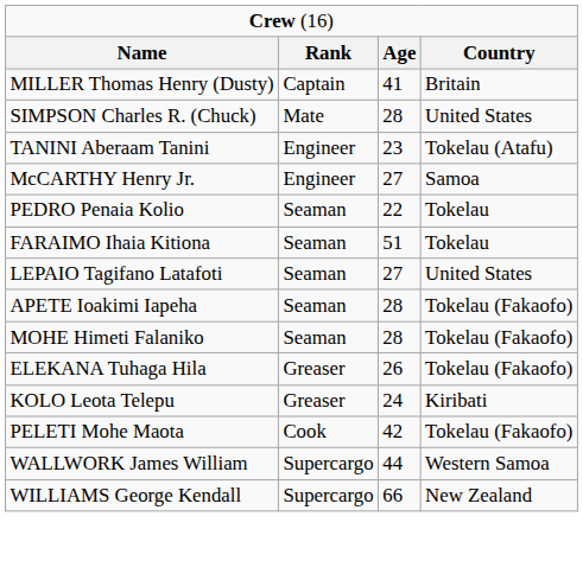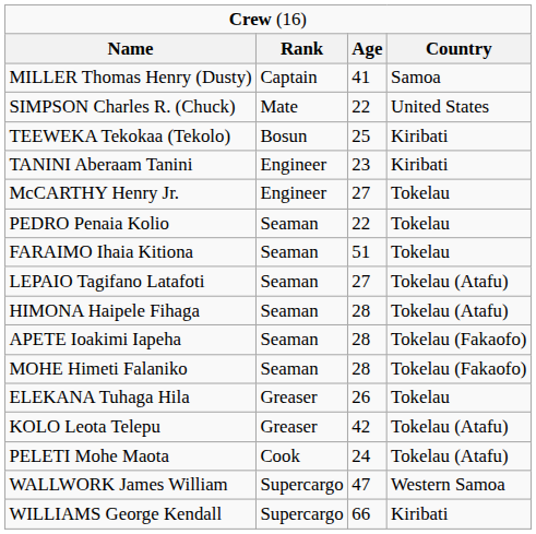 <table class="wikitable" border="1">
 <tr>
 <td colspan=4 style="text-align:center;"><strong>Crew</strong> (16)<br></td>
 </tr>
 <tr>
 <th>Name</th>
 <th>Rank</th>
 <th>Age</th>
 <th>Country</th>
 </tr>
 <tr>
 <td>MILLER Thomas Henry (Dusty)</td>
 <td>Captain</td>
 <td>41</td>
-<td>Britain</td>
+<td>Samoa</td>
 </tr>
 <tr>
 <td>SIMPSON Charles R. (Chuck)</td>
 <td>Mate</td>
-<td>28</td>
+<td>22</td>
 <td>United States</td>
+</tr>
+<tr>
+<td>TEEWEKA Tekokaa (Tekolo)</td>
+<td>Bosun</td>
+<td>25</td>
+<td>Kiribati</td>
 </tr>
 <tr>
 <td>TANINI Aberaam Tanini</td>
 <td>Engineer</td>
 <td>23</td>
-<td>Tokelau (Atafu)</td>
+<td>Kiribati</td>
 </tr>
 <tr>
 <td>McCARTHY Henry Jr.</td>
 <td>Engineer</td>
 <td>27</td>
-<td>Samoa</td>
+<td>Tokelau</td>
 </tr>
 <tr>
 <td>PEDRO Penaia Kolio</td>
 <td>Seaman</td>
 <td>22</td>
 <td>Tokelau</td>
 </tr>
 <tr>
 <td>FARAIMO Ihaia Kitiona</td>
 <td>Seaman</td>
 <td>51</td>
 <td>Tokelau</td>
 </tr>
 <tr>
 <td>LEPAIO Tagifano Latafoti</td>
 <td>Seaman</td>
 <td>27</td>
-<td>United States</td>
+<td>Tokelau (Atafu)</td>
+</tr>
+<tr>
+<td>HIMONA Haipele Fihaga</td>
+<td>Seaman</td>
+<td>28</td>
+<td>Tokelau (Atafu)</td>
 </tr>
 <tr>
 <td>APETE Ioakimi Iapeha</td>
 <td>Seaman</td>
 <td>28</td>
 <td>Tokelau (Fakaofo)</td>
 </tr>
 <tr>
 <td>MOHE Himeti Falaniko</td>
 <td>Seaman</td>
 <td>28</td>
 <td>Tokelau (Fakaofo)</td>
 </tr>
 <tr>
 <td>ELEKANA Tuhaga Hila</td>
 <td>Greaser</td>
 <td>26</td>
-<td>Tokelau (Fakaofo)</td>
+<td>Tokelau</td>
 </tr>
 <tr>
 <td>KOLO Leota Telepu</td>
 <td>Greaser</td>
-<td>24</td>
-<td>Kiribati</td>
+<td>42</td>
+<td>Tokelau (Atafu)</td>
 </tr>
 <tr>
 <td>PELETI Mohe Maota</td>
 <td>Cook</td>
-<td>42</td>
-<td>Tokelau (Fakaofo)</td>
+<td>24</td>
+<td>Tokelau (Atafu)</td>
 </tr>
 <tr>
 <td>WALLWORK James William</td>
 <td>Supercargo</td>
-<td>44</td>
+<td>47</td>
 <td>Western Samoa</td>
 </tr>
 <tr>
 <td>WILLIAMS George Kendall</td>
 <td>Supercargo</td>
 <td>66</td>
-<td>New Zealand</td>
+<td>Kiribati</td>
 </tr>
 </table>
